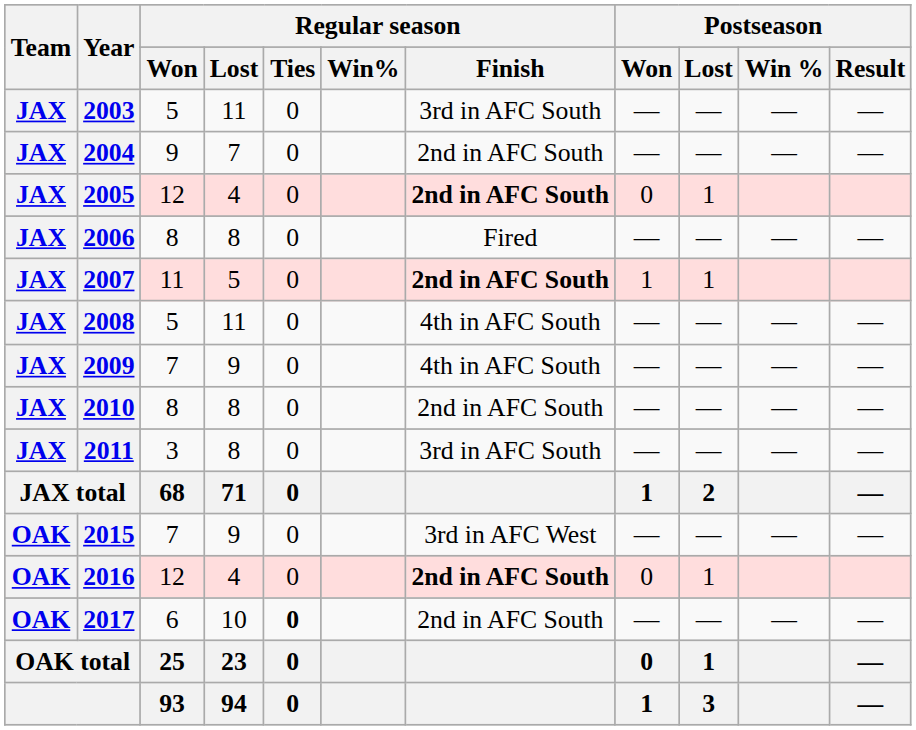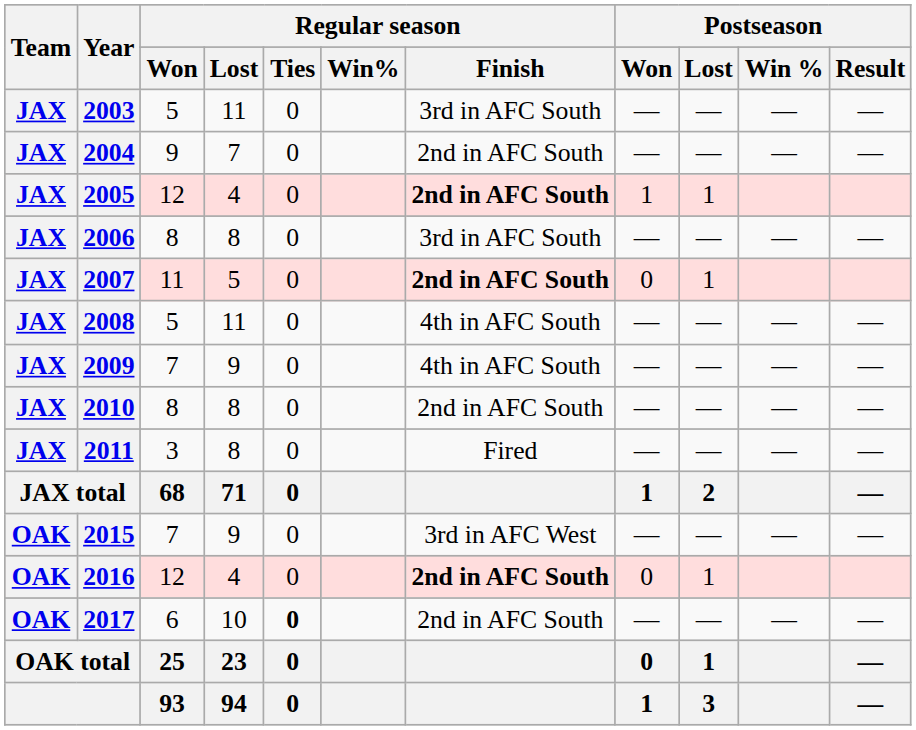 <table class="wikitable" style="font-size: 95%; text-align:center;">
 <tr>
 <th rowspan="2">Team</th>
 <th rowspan="2">Year</th>
 <th colspan="5">Regular season</th>
 <th colspan="4">Postseason</th>
 </tr>
 <tr>
 <th>Won</th>
 <th>Lost</th>
 <th>Ties</th>
 <th>Win%</th>
 <th>Finish</th>
 <th>Won</th>
 <th>Lost</th>
 <th>Win %</th>
 <th>Result</th>
 </tr>
 <tr>
 <th><a href='#'>JAX</a></th>
 <th><a href='#'>2003</a></th>
 <td>5</td>
 <td>11</td>
 <td>0</td>
 <td></td>
 <td>3rd in AFC South</td>
 <td>—</td>
 <td>—</td>
 <td>—</td>
 <td>—</td>
 </tr>
 <tr>
 <th><a href='#'>JAX</a></th>
 <th><a href='#'>2004</a></th>
 <td>9</td>
 <td>7</td>
 <td>0</td>
 <td></td>
 <td>2nd in AFC South</td>
 <td>—</td>
 <td>—</td>
 <td>—</td>
 <td>—</td>
 </tr>
 <tr style="background:#fdd;">
 <th><a href='#'>JAX</a></th>
 <th><a href='#'>2005</a></th>
 <td>12</td>
 <td>4</td>
 <td>0</td>
 <td></td>
 <td><strong>2nd in AFC South</strong></td>
-<td>0</td>
+<td>1</td>
 <td>1</td>
 <td></td>
 <td></td>
 </tr>
 <tr>
 <th><a href='#'>JAX</a></th>
 <th><a href='#'>2006</a></th>
 <td>8</td>
 <td>8</td>
 <td>0</td>
 <td></td>
-<td>Fired</td>
+<td>3rd in AFC South</td>
 <td>—</td>
 <td>—</td>
 <td>—</td>
 <td>—</td>
 </tr>
 <tr style="background:#fdd;">
 <th><a href='#'>JAX</a></th>
 <th><a href='#'>2007</a></th>
 <td>11</td>
 <td>5</td>
 <td>0</td>
 <td></td>
 <td><strong>2nd in AFC South</strong></td>
-<td>1</td>
+<td>0</td>
 <td>1</td>
 <td></td>
 <td></td>
 </tr>
 <tr>
 <th><a href='#'>JAX</a></th>
 <th><a href='#'>2008</a></th>
 <td>5</td>
 <td>11</td>
 <td>0</td>
 <td></td>
 <td>4th in AFC South</td>
 <td>—</td>
 <td>—</td>
 <td>—</td>
 <td>—</td>
 </tr>
 <tr>
 <th><a href='#'>JAX</a></th>
 <th><a href='#'>2009</a></th>
 <td>7</td>
 <td>9</td>
 <td>0</td>
 <td></td>
 <td>4th in AFC South</td>
 <td>—</td>
 <td>—</td>
 <td>—</td>
 <td>—</td>
 </tr>
 <tr>
 <th><a href='#'>JAX</a></th>
 <th><a href='#'>2010</a></th>
 <td>8</td>
 <td>8</td>
 <td>0</td>
 <td></td>
 <td>2nd in AFC South</td>
 <td>—</td>
 <td>—</td>
 <td>—</td>
 <td>—</td>
 </tr>
 <tr>
 <th><a href='#'>JAX</a></th>
 <th><a href='#'>2011</a></th>
 <td>3</td>
 <td>8</td>
 <td>0</td>
 <td></td>
-<td>3rd in AFC South</td>
+<td>Fired</td>
 <td>—</td>
 <td>—</td>
 <td>—</td>
 <td>—</td>
 </tr>
 <tr>
 <th colspan="2">JAX total</th>
 <th>68</th>
 <th>71</th>
 <th>0</th>
 <th></th>
 <th></th>
 <th>1</th>
 <th>2</th>
 <th></th>
 <th>—</th>
 </tr>
 <tr>
 <th><a href='#'>OAK</a></th>
 <th><a href='#'>2015</a></th>
 <td>7</td>
 <td>9</td>
 <td>0</td>
 <td></td>
 <td>3rd in AFC West</td>
 <td>—</td>
 <td>—</td>
 <td>—</td>
 <td>—</td>
 </tr>
 <tr style="background:#fdd;">
 <th><a href='#'>OAK</a></th>
 <th><a href='#'>2016</a></th>
 <td>12</td>
 <td>4</td>
 <td>0</td>
 <td></td>
 <td><strong>2nd in AFC South</strong></td>
 <td>0</td>
 <td>1</td>
 <td></td>
 <td></td>
 </tr>
 <tr>
 <th><a href='#'>OAK</a></th>
 <th><a href='#'>2017</a></th>
 <td>6</td>
 <td>10</td>
 <td><strong>0</strong></td>
 <td></td>
 <td>2nd in AFC South</td>
 <td>—</td>
 <td>—</td>
 <td>—</td>
 <td>—</td>
 </tr>
 <tr>
 <th colspan="2">OAK total</th>
 <th>25</th>
 <th>23</th>
 <th>0</th>
 <th></th>
 <th></th>
 <th>0</th>
 <th>1</th>
 <th></th>
 <th>—</th>
 </tr>
 <tr>
 <th colspan="2"></th>
 <th>93</th>
 <th>94</th>
 <th>0</th>
 <th></th>
 <th></th>
 <th>1</th>
 <th>3</th>
 <th></th>
 <th>—</th>
 </tr>
 </table>
